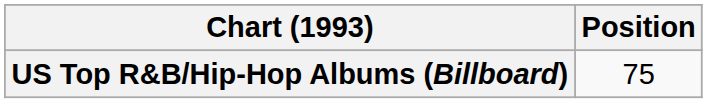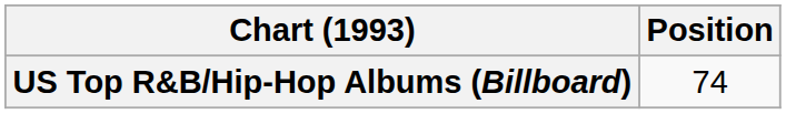 <table class="wikitable plainrowheaders" style="text-align:center">
 <tr>
 <th scope="col">Chart (1993)</th>
 <th scope="col">Position</th>
 </tr>
 <tr>
 <th scope="row">US Top R&B/Hip-Hop Albums (<em>Billboard</em>)</th>
-<td>75</td>
+<td>74</td>
 </tr>
 </table>
